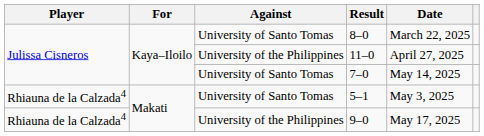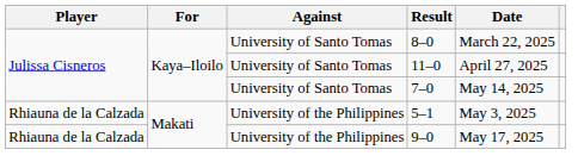 <table class="wikitable">
 <tr>
 <th>Player</th>
 <th>For</th>
 <th>Against</th>
 <th style="text-align:center">Result</th>
 <th>Date</th>
 <th></th>
 </tr>
 <tr>
 <td rowspan="3"> <a href='#'>Julissa Cisneros</a></td>
 <td rowspan="3">Kaya–Iloilo</td>
 <td>University of Santo Tomas</td>
 <td>8–0</td>
 <td>March 22, 2025</td>
 <td></td>
 </tr>
 <tr>
-<td>University of the Philippines</td>
+<td>University of Santo Tomas</td>
 <td>11–0</td>
 <td>April 27, 2025</td>
 <td></td>
 </tr>
 <tr>
 <td>University of Santo Tomas</td>
 <td>7–0</td>
 <td>May 14, 2025</td>
 <td></td>
 </tr>
 <tr>
-<td> Rhiauna de la Calzada<sup>4</sup></td>
+<td> Rhiauna de la Calzada</td>
 <td rowspan="3">Makati</td>
-<td>University of Santo Tomas</td>
+<td>University of the Philippines</td>
 <td>5–1</td>
 <td>May 3, 2025</td>
 <td></td>
 </tr>
 <tr>
-<td> Rhiauna de la Calzada<sup>4</sup></td>
+<td> Rhiauna de la Calzada</td>
 <td>University of the Philippines</td>
 <td>9–0</td>
 <td>May 17, 2025</td>
 <td></td>
 </tr>
 </table>
